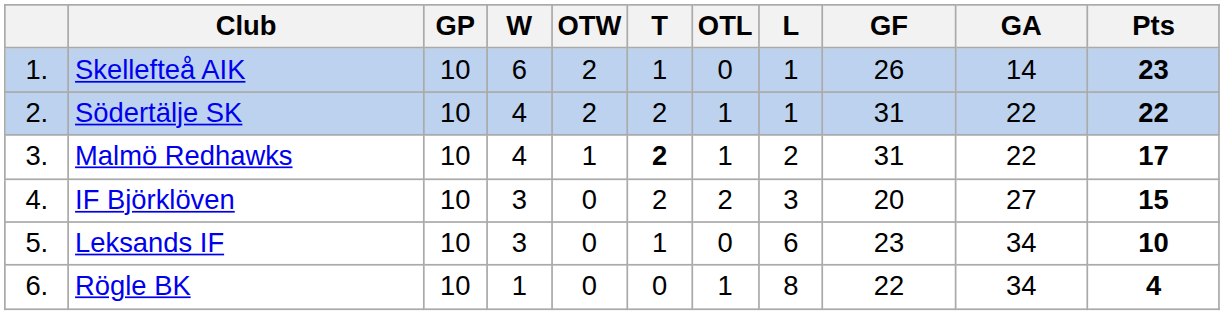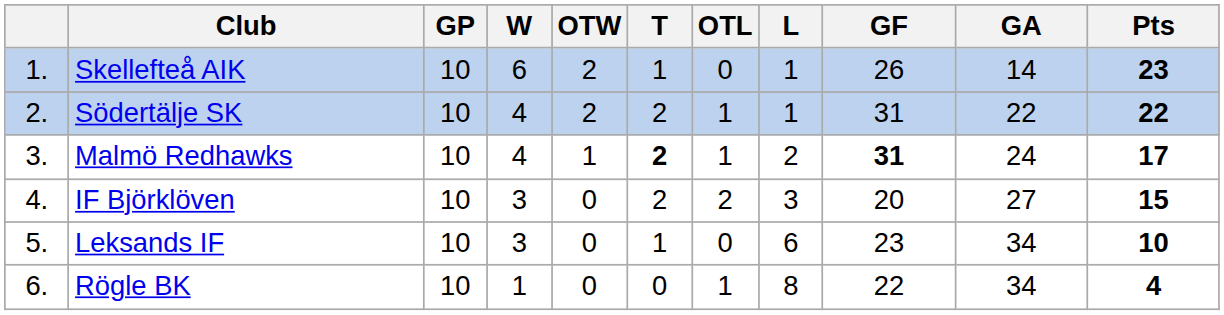 <table class="wikitable">
 <tr>
 <th width="30"></th>
 <th width="200">Club</th>
 <th width="30">GP</th>
 <th width="30">W</th>
 <th width="30">OTW</th>
 <th width="30">T</th>
 <th width="30">OTL</th>
 <th width="30">L</th>
 <th width="70">GF</th>
 <th width="70">GA</th>
 <th width="70">Pts</th>
 </tr>
 <tr bgcolor="#BCD2EE" align="center">
 <td>1.</td>
 <td align="left"><a href='#'>Skellefteå AIK</a></td>
 <td>10</td>
 <td>6</td>
 <td>2</td>
 <td>1</td>
 <td>0</td>
 <td>1</td>
 <td>26</td>
 <td>14</td>
 <td><strong>23</strong></td>
 </tr>
 <tr bgcolor="#BCD2EE" align="center">
 <td>2.</td>
 <td align="left"><a href='#'>Södertälje SK</a></td>
 <td>10</td>
 <td>4</td>
 <td>2</td>
 <td>2</td>
 <td>1</td>
 <td>1</td>
 <td>31</td>
 <td>22</td>
 <td><strong>22</strong></td>
 </tr>
 <tr bgcolor="#FFFFFF" align="center">
 <td>3.</td>
 <td align="left"><a href='#'>Malmö Redhawks</a></td>
 <td>10</td>
 <td>4</td>
 <td>1</td>
 <td><strong>2</strong></td>
 <td>1</td>
 <td>2</td>
-<td>31</td>
-<td>22</td>
+<td><strong>31</strong></td>
+<td>24</td>
 <td><strong>17</strong></td>
 </tr>
 <tr bgcolor="#FFFFFF" align="center">
 <td>4.</td>
 <td align="left"><a href='#'>IF Björklöven</a></td>
 <td>10</td>
 <td>3</td>
 <td>0</td>
 <td>2</td>
 <td>2</td>
 <td>3</td>
 <td>20</td>
 <td>27</td>
 <td><strong>15</strong></td>
 </tr>
 <tr bgcolor="#FFFFFF" align="center">
 <td>5.</td>
 <td align="left"><a href='#'>Leksands IF</a></td>
 <td>10</td>
 <td>3</td>
 <td>0</td>
 <td>1</td>
 <td>0</td>
 <td>6</td>
 <td>23</td>
 <td>34</td>
 <td><strong>10</strong></td>
 </tr>
 <tr bgcolor="#FFFFFF" align="center">
 <td>6.</td>
 <td align="left"><a href='#'>Rögle BK</a></td>
 <td>10</td>
 <td>1</td>
 <td>0</td>
 <td>0</td>
 <td>1</td>
 <td>8</td>
 <td>22</td>
 <td>34</td>
 <td><strong>4</strong></td>
 </tr>
 </table>
